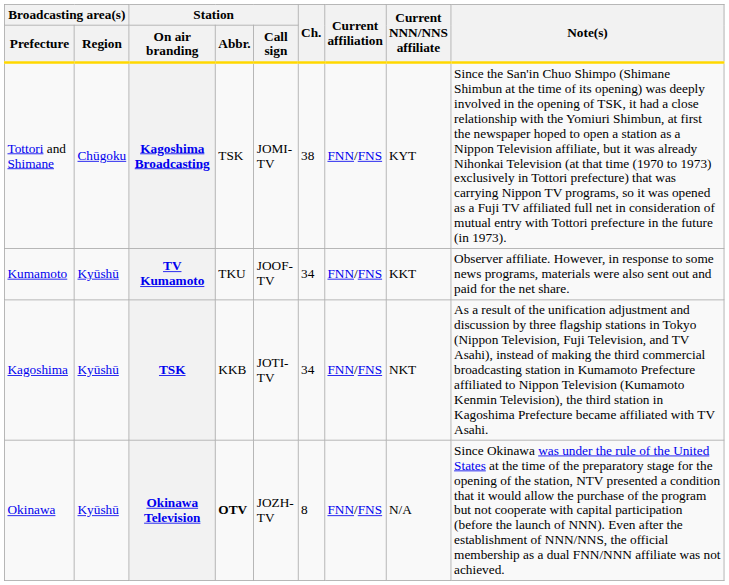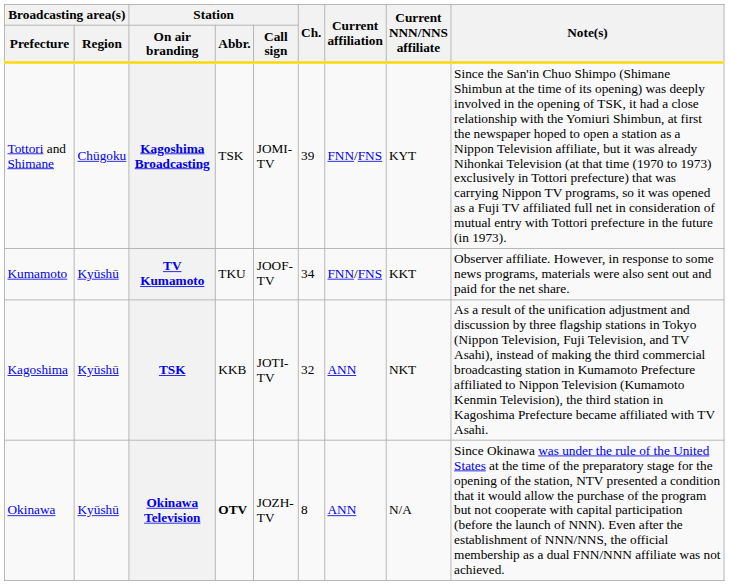 <table class="wikitable sortable">
 <tr>
 <th colspan="2">Broadcasting area(s)</th>
 <th colspan="3">Station</th>
 <th rowspan="2" style="border-bottom:3px solid #FFD800;">Ch.</th>
 <th rowspan="2" style="border-bottom:3px solid #FFD800;">Current<br>affiliation</th>
 <th rowspan="2" style="border-bottom:3px solid #FFD800;">Current<br>NNN/NNS<br>affiliate</th>
 <th rowspan="2" style="border-bottom:3px solid #FFD800;" class="unsortable">Note(s)</th>
 </tr>
 <tr>
 <th style="border-bottom:3px solid #FFD800;">Prefecture</th>
 <th style="border-bottom:3px solid #FFD800;">Region</th>
 <th style="border-bottom:3px solid #FFD800;">On air branding</th>
 <th style="border-bottom:3px solid #FFD800;">Abbr.</th>
 <th style="border-bottom:3px solid #FFD800;">Call sign</th>
 </tr>
 <tr>
 <td><a href='#'>Tottori</a> and <a href='#'>Shimane</a></td>
 <td><a href='#'>Chūgoku</a></td>
 <th><a href='#'>Kagoshima Broadcasting</a></th>
 <td>TSK</td>
 <td>JOMI-TV</td>
-<td>38</td>
+<td>39</td>
 <td><a href='#'>FNN</a>/<a href='#'>FNS</a></td>
 <td>KYT</td>
 <td>Since the San'in Chuo Shimpo (Shimane Shimbun at the time of its opening) was deeply involved in the opening of TSK, it had a close relationship with the Yomiuri Shimbun, at first the newspaper hoped to open a station as a Nippon Television affiliate, but it was already Nihonkai Television (at that time (1970 to 1973) exclusively in Tottori prefecture) that was carrying Nippon TV programs, so it was opened as a Fuji TV affiliated full net in consideration of mutual entry with Tottori prefecture in the future (in 1973).</td>
 </tr>
 <tr>
 <td><a href='#'>Kumamoto</a></td>
 <td><a href='#'>Kyūshū</a></td>
 <th><a href='#'>TV Kumamoto</a></th>
 <td>TKU</td>
 <td>JOOF-TV</td>
 <td>34</td>
 <td><a href='#'>FNN</a>/<a href='#'>FNS</a></td>
 <td>KKT</td>
 <td>Observer affiliate. However, in response to some news programs, materials were also sent out and paid for the net share.</td>
 </tr>
 <tr>
 <td><a href='#'>Kagoshima</a></td>
 <td><a href='#'>Kyūshū</a></td>
 <th><a href='#'>TSK</a></th>
 <td>KKB</td>
 <td>JOTI-TV</td>
-<td>34</td>
-<td><a href='#'>FNN</a>/<a href='#'>FNS</a></td>
+<td>32</td>
+<td><a href='#'>ANN</a></td>
 <td>NKT</td>
 <td>As a result of the unification adjustment and discussion by three flagship stations in Tokyo (Nippon Television, Fuji Television, and TV Asahi), instead of making the third commercial broadcasting station in Kumamoto Prefecture affiliated to Nippon Television (Kumamoto Kenmin Television), the third station in Kagoshima Prefecture became affiliated with TV Asahi.</td>
 </tr>
 <tr>
 <td><a href='#'>Okinawa</a></td>
 <td><a href='#'>Kyūshū</a></td>
 <th><a href='#'>Okinawa Television</a></th>
 <td><strong>OTV</strong></td>
 <td>JOZH-TV</td>
 <td>8</td>
-<td><a href='#'>FNN</a>/<a href='#'>FNS</a></td>
+<td><a href='#'>ANN</a></td>
 <td>N/A</td>
 <td>Since Okinawa <a href='#'>was under the rule of the United States</a> at the time of the preparatory stage for the opening of the station, NTV presented a condition that it would allow the purchase of the program but not cooperate with capital participation (before the launch of NNN). Even after the establishment of NNN/NNS, the official membership as a dual FNN/NNN affiliate was not achieved.</td>
 </tr>
 </table>
